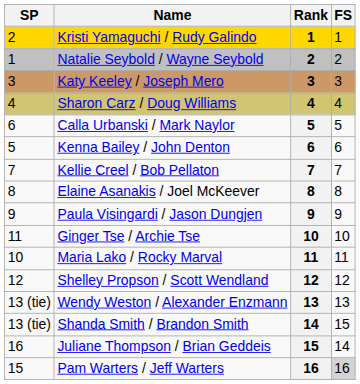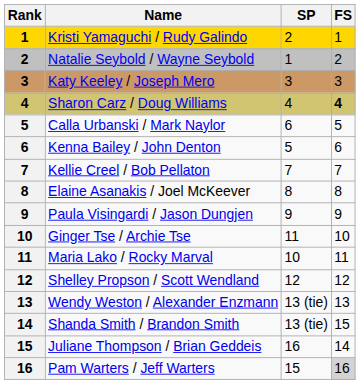 <table class="wikitable">
 <tr>
+<th>Rank</th>
+<th>Name</th>
 <th>SP</th>
-<th>Name</th>
-<th>Rank</th>
 <th>FS</th>
 </tr>
 <tr style="background:gold;">
+<td style="text-align:center;"><strong>1</strong></td>
+<td><a href='#'>Kristi Yamaguchi</a> / <a href='#'>Rudy Galindo</a></td>
 <td>2</td>
-<td><a href='#'>Kristi Yamaguchi</a> / <a href='#'>Rudy Galindo</a></td>
-<td style="text-align:center;"><strong>1</strong></td>
 <td>1</td>
 </tr>
 <tr style="background:silver;">
+<td style="text-align:center;"><strong>2</strong></td>
+<td><a href='#'>Natalie Seybold</a> / <a href='#'>Wayne Seybold</a></td>
 <td>1</td>
-<td><a href='#'>Natalie Seybold</a> / <a href='#'>Wayne Seybold</a></td>
-<td style="text-align:center;"><strong>2</strong></td>
 <td>2</td>
 </tr>
 <tr style="background:#c96;">
+<td style="text-align:center;"><strong>3</strong></td>
+<td><a href='#'>Katy Keeley</a> / <a href='#'>Joseph Mero</a></td>
 <td>3</td>
-<td><a href='#'>Katy Keeley</a> / <a href='#'>Joseph Mero</a></td>
-<td style="text-align:center;"><strong>3</strong></td>
 <td>3</td>
 </tr>
 <tr style="background:#d1c571;">
+<td style="text-align:center;"><strong>4</strong></td>
+<td><a href='#'>Sharon Carz</a> / <a href='#'>Doug Williams</a></td>
 <td>4</td>
-<td><a href='#'>Sharon Carz</a> / <a href='#'>Doug Williams</a></td>
-<td style="text-align:center;"><strong>4</strong></td>
-<td>4</td>
+<td><strong>4</strong></td>
 </tr>
 <tr>
+<th>5</th>
+<td><a href='#'>Calla Urbanski</a> / <a href='#'>Mark Naylor</a></td>
 <td>6</td>
-<td><a href='#'>Calla Urbanski</a> / <a href='#'>Mark Naylor</a></td>
-<th>5</th>
 <td>5</td>
 </tr>
 <tr>
+<th>6</th>
+<td><a href='#'>Kenna Bailey</a> / <a href='#'>John Denton</a></td>
 <td>5</td>
-<td><a href='#'>Kenna Bailey</a> / <a href='#'>John Denton</a></td>
-<th>6</th>
 <td>6</td>
 </tr>
 <tr>
+<th>7</th>
+<td><a href='#'>Kellie Creel</a> / <a href='#'>Bob Pellaton</a></td>
 <td>7</td>
-<td><a href='#'>Kellie Creel</a> / <a href='#'>Bob Pellaton</a></td>
-<th>7</th>
 <td>7</td>
 </tr>
 <tr>
+<th>8</th>
+<td><a href='#'>Elaine Asanakis</a> / Joel McKeever</td>
 <td>8</td>
-<td><a href='#'>Elaine Asanakis</a> / Joel McKeever</td>
-<th>8</th>
 <td>8</td>
 </tr>
 <tr>
+<th>9</th>
+<td><a href='#'>Paula Visingardi</a> / <a href='#'>Jason Dungjen</a></td>
 <td>9</td>
-<td><a href='#'>Paula Visingardi</a> / <a href='#'>Jason Dungjen</a></td>
-<th>9</th>
 <td>9</td>
 </tr>
 <tr>
+<th>10</th>
+<td><a href='#'>Ginger Tse</a> / <a href='#'>Archie Tse</a></td>
 <td>11</td>
-<td><a href='#'>Ginger Tse</a> / <a href='#'>Archie Tse</a></td>
-<th>10</th>
 <td>10</td>
 </tr>
 <tr>
+<th>11</th>
+<td><a href='#'>Maria Lako</a> / <a href='#'>Rocky Marval</a></td>
 <td>10</td>
-<td><a href='#'>Maria Lako</a> / <a href='#'>Rocky Marval</a></td>
-<th>11</th>
 <td>11</td>
 </tr>
 <tr>
+<th>12</th>
+<td><a href='#'>Shelley Propson</a> / <a href='#'>Scott Wendland</a></td>
 <td>12</td>
-<td><a href='#'>Shelley Propson</a> / <a href='#'>Scott Wendland</a></td>
-<th>12</th>
 <td>12</td>
 </tr>
 <tr>
+<th>13</th>
+<td><a href='#'>Wendy Weston</a> / <a href='#'>Alexander Enzmann</a></td>
 <td>13 (tie)</td>
-<td><a href='#'>Wendy Weston</a> / <a href='#'>Alexander Enzmann</a></td>
-<th>13</th>
 <td>13</td>
 </tr>
 <tr>
+<th>14</th>
+<td><a href='#'>Shanda Smith</a> / <a href='#'>Brandon Smith</a></td>
 <td>13 (tie)</td>
-<td><a href='#'>Shanda Smith</a> / <a href='#'>Brandon Smith</a></td>
-<th>14</th>
 <td>15</td>
 </tr>
 <tr>
+<th>15</th>
+<td><a href='#'>Juliane Thompson</a> / <a href='#'>Brian Geddeis</a></td>
 <td>16</td>
-<td><a href='#'>Juliane Thompson</a> / <a href='#'>Brian Geddeis</a></td>
-<th>15</th>
 <td>14</td>
 </tr>
 <tr>
+<th>16</th>
+<td><a href='#'>Pam Warters</a> / <a href='#'>Jeff Warters</a></td>
 <td>15</td>
-<td><a href='#'>Pam Warters</a> / <a href='#'>Jeff Warters</a></td>
-<th>16</th>
 <td style="background: lightgrey;">16</td>
 </tr>
 </table>
